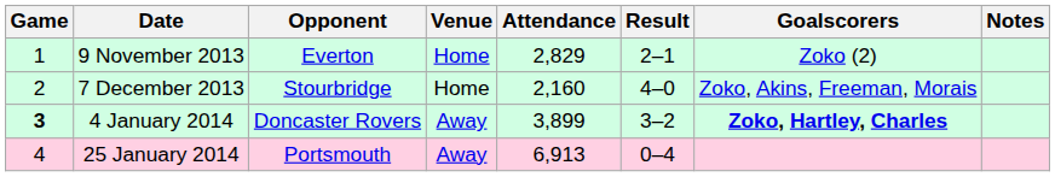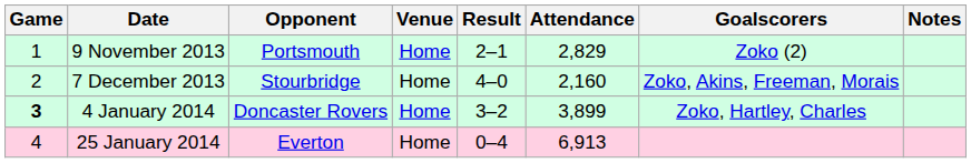 <table class="wikitable" style="text-align:center;">
 <tr>
 <th>Game</th>
 <th>Date</th>
 <th>Opponent</th>
 <th>Venue</th>
+<th>Result</th>
 <th>Attendance</th>
-<th>Result</th>
 <th>Goalscorers</th>
 <th>Notes</th>
 </tr>
 <tr style="background: #d0ffe3;">
 <td align="center">1</td>
 <td>9 November 2013</td>
-<td><a href='#'>Everton</a></td>
+<td><a href='#'>Portsmouth</a></td>
 <td><a href='#'>Home</a></td>
+<td>2–1</td>
 <td>2,829</td>
-<td>2–1</td>
 <td><a href='#'>Zoko</a> (2)</td>
 <td></td>
 </tr>
 <tr style="background: #d0ffe3;">
 <td align="center">2</td>
 <td>7 December 2013</td>
 <td><a href='#'>Stourbridge</a></td>
 <td>Home</td>
+<td>4–0</td>
 <td>2,160</td>
-<td>4–0</td>
 <td><a href='#'>Zoko</a>, <a href='#'>Akins</a>, <a href='#'>Freeman</a>, <a href='#'>Morais</a> </td>
 <td></td>
 </tr>
 <tr style="background: #d0ffe3;">
 <td align="center"><strong>3</strong></td>
 <td>4 January 2014</td>
 <td><a href='#'>Doncaster Rovers</a></td>
-<td><a href='#'>Away</a></td>
+<td><a href='#'>Home</a></td>
+<td>3–2</td>
 <td>3,899</td>
-<td>3–2</td>
-<td><strong><a href='#'>Zoko</a>, <a href='#'>Hartley</a>, <a href='#'>Charles</a></strong></td>
+<td><a href='#'>Zoko</a>, <a href='#'>Hartley</a>, <a href='#'>Charles</a></td>
 <td></td>
 </tr>
 <tr style="background: #ffd0e3;">
 <td align="center">4</td>
 <td>25 January 2014</td>
-<td><a href='#'>Portsmouth</a></td>
-<td><a href='#'>Away</a></td>
+<td><a href='#'>Everton</a></td>
+<td>Home</td>
+<td>0–4</td>
 <td>6,913</td>
-<td>0–4</td>
 <td></td>
 <td></td>
 </tr>
 </table>
